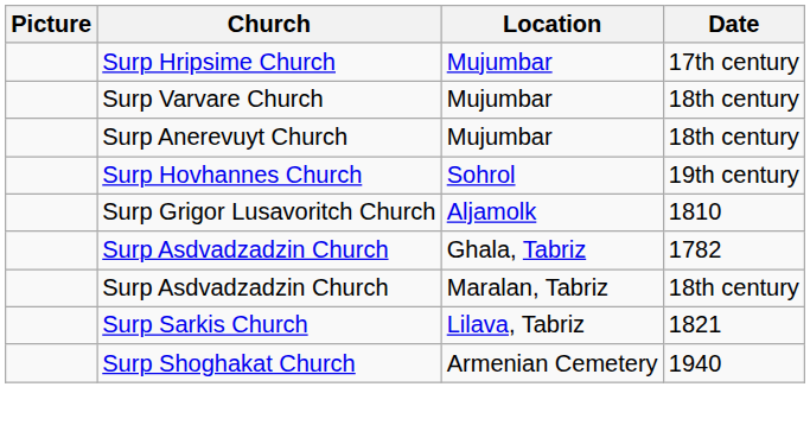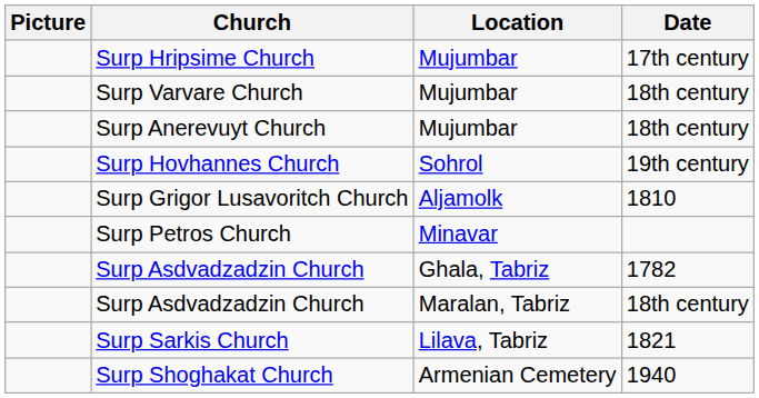 <table class="wikitable sortable">
 <tr>
 <th>Picture</th>
 <th>Church</th>
 <th>Location</th>
 <th>Date</th>
 </tr>
 <tr>
 <td></td>
 <td><a href='#'>Surp Hripsime Church</a></td>
 <td><a href='#'>Mujumbar</a></td>
 <td>17th century</td>
 </tr>
 <tr>
 <td></td>
 <td>Surp Varvare Church</td>
 <td>Mujumbar</td>
 <td>18th century</td>
 </tr>
 <tr>
 <td></td>
 <td>Surp Anerevuyt Church</td>
 <td>Mujumbar</td>
 <td>18th century</td>
 </tr>
 <tr>
 <td></td>
 <td><a href='#'>Surp Hovhannes Church</a></td>
 <td><a href='#'>Sohrol</a></td>
 <td>19th century</td>
 </tr>
 <tr>
 <td></td>
 <td>Surp Grigor Lusavoritch Church</td>
 <td><a href='#'>Aljamolk</a></td>
 <td>1810</td>
 </tr>
 <tr>
 <td></td>
+<td>Surp Petros Church</td>
+<td><a href='#'>Minavar</a></td>
+<td></td>
+</tr>
+<tr>
+<td></td>
 <td><a href='#'>Surp Asdvadzadzin Church</a></td>
 <td>Ghala, <a href='#'>Tabriz</a></td>
 <td>1782</td>
 </tr>
 <tr>
 <td></td>
 <td>Surp Asdvadzadzin Church</td>
 <td>Maralan, Tabriz</td>
 <td>18th century</td>
 </tr>
 <tr>
 <td></td>
 <td><a href='#'>Surp Sarkis Church</a></td>
 <td><a href='#'>Lilava</a>, Tabriz</td>
 <td>1821</td>
 </tr>
 <tr>
 <td></td>
 <td><a href='#'>Surp Shoghakat Church</a></td>
 <td>Armenian Cemetery</td>
 <td>1940</td>
 </tr>
 </table>
